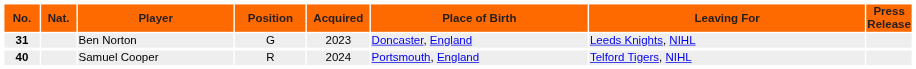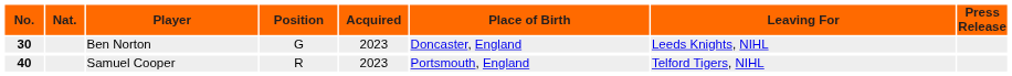 <table>
 <tr style="background:#ff6a00; color:#231f20;">
 <th width=4%>No.</th>
 <th width=4%>Nat.</th>
 <th width=18%>Player</th>
 <th width=8%>Position</th>
 <th width=7%>Acquired</th>
 <th width=25%>Place of Birth</th>
 <th width=32%>Leaving For</th>
 <th width=10%>Press Release</th>
 </tr>
 <tr style="background:#eee;">
-<td align="center"><strong>31</strong></td>
+<td align="center"><strong>30</strong></td>
 <td></td>
 <td>Ben Norton</td>
 <td align="center">G</td>
 <td align="center">2023</td>
 <td><a href='#'>Doncaster</a>, <a href='#'>England</a></td>
 <td><a href='#'>Leeds Knights</a>, <a href='#'>NIHL</a></td>
 <td></td>
 </tr>
 <tr>
 </tr>
 <tr style="background:#eee;">
 <td align="center"><strong>40</strong></td>
 <td></td>
 <td>Samuel Cooper</td>
 <td align="center">R</td>
-<td align="center">2024</td>
+<td align="center">2023</td>
 <td><a href='#'>Portsmouth</a>, <a href='#'>England</a></td>
 <td><a href='#'>Telford Tigers</a>, <a href='#'>NIHL</a></td>
 <td></td>
 </tr>
 <tr>
 </tr>
 </table>
